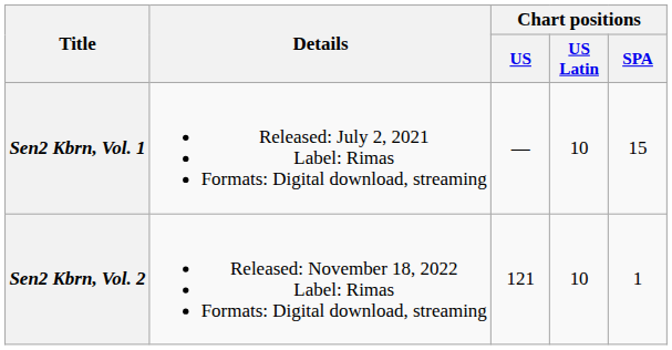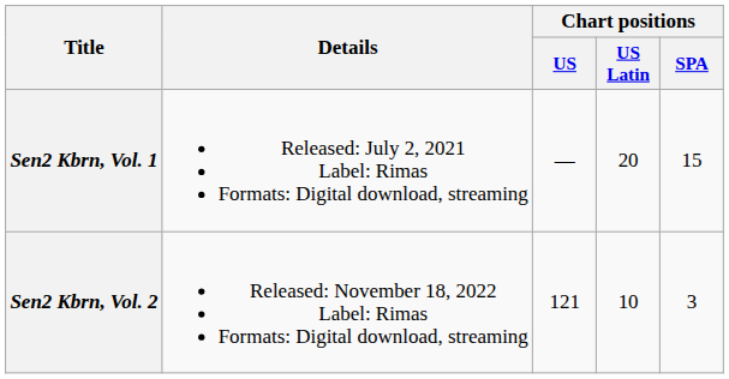 <table class="wikitable plainrowheaders" style="text-align:center;">
 <tr>
 <th scope="col" rowspan="2">Title</th>
 <th scope="col" rowspan="2">Details</th>
 <th scope="col" colspan="3">Chart positions</th>
 </tr>
 <tr>
 <th scope="col" style="width:3em; font-size:90%"><a href='#'>US</a><br></th>
 <th scope="col" style="width:3em; font-size:90%"><a href='#'>US<br>Latin</a><br></th>
 <th scope="col" style="width:3em; font-size:90%"><a href='#'>SPA</a><br></th>
 </tr>
 <tr>
 <th scope="row"><em>Sen2 Kbrn, Vol. 1</em></th>
 <td><br><ul><li>Released: July 2, 2021</li><li>Label: Rimas</li><li>Formats: Digital download, streaming</li></ul></td>
 <td>—</td>
-<td>10</td>
+<td>20</td>
 <td>15</td>
 </tr>
 <tr>
 <th scope="row"><em>Sen2 Kbrn, Vol. 2</em></th>
 <td><br><ul><li>Released: November 18, 2022</li><li>Label: Rimas</li><li>Formats: Digital download, streaming</li></ul></td>
 <td>121</td>
 <td>10</td>
-<td>1</td>
+<td>3</td>
 </tr>
 </table>
